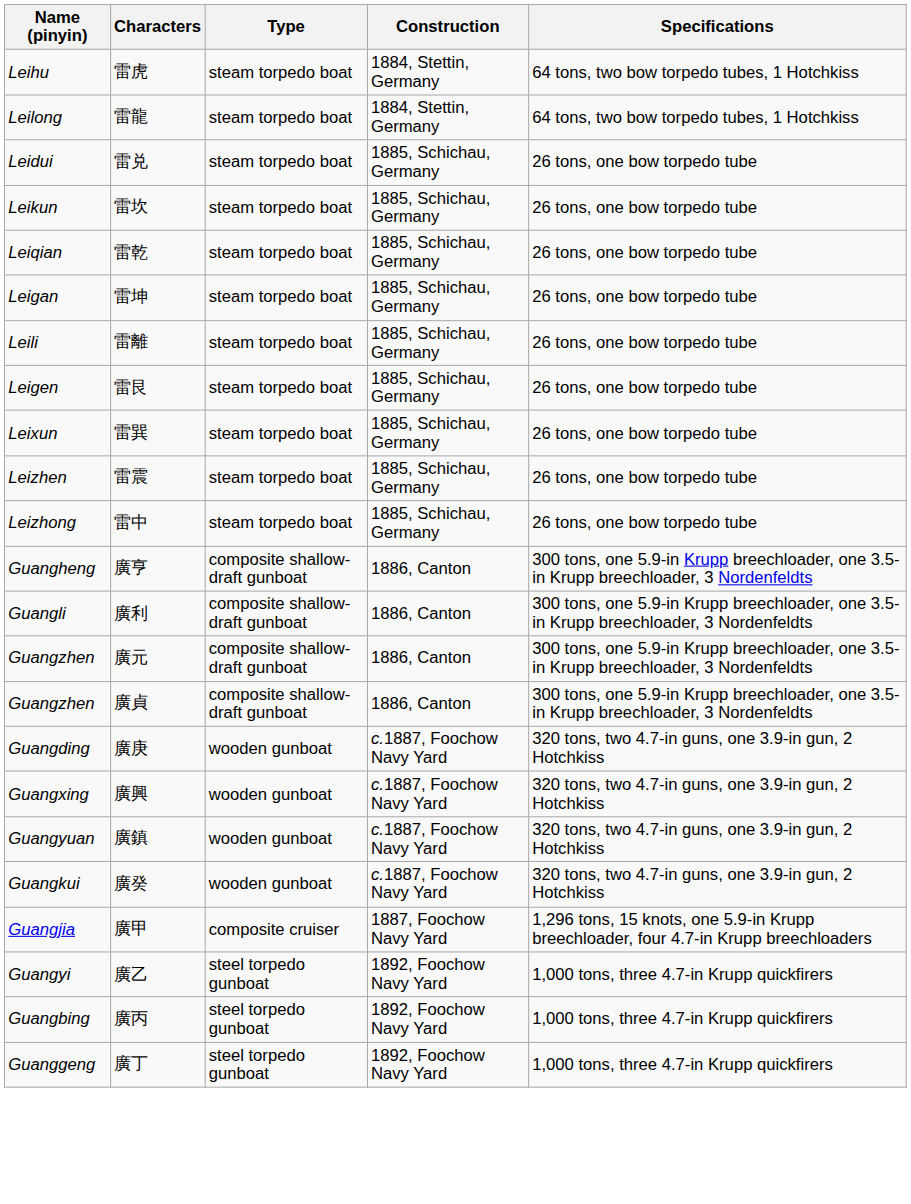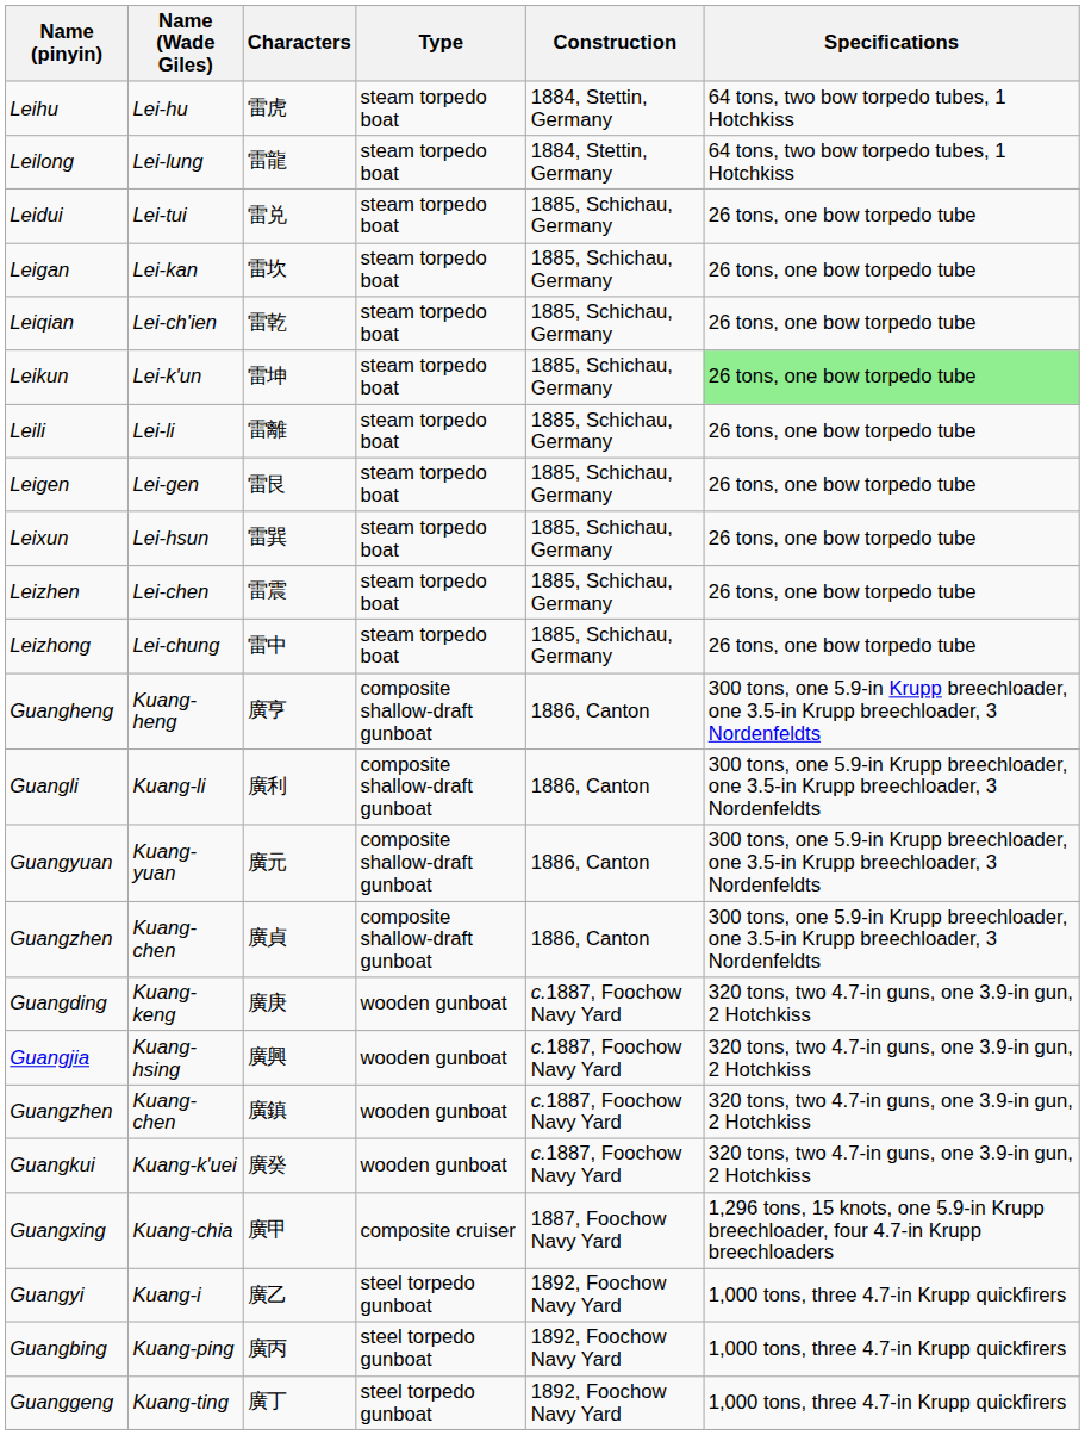 <table class="wikitable">
 <tr>
 <th>Name (pinyin)</th>
+<th>Name (Wade Giles)</th>
 <th>Characters</th>
 <th>Type</th>
 <th>Construction</th>
 <th>Specifications</th>
 </tr>
 <tr>
 <td><em>Leihu</em></td>
+<td><em>Lei-hu</em></td>
 <td>雷虎</td>
 <td>steam torpedo boat</td>
 <td>1884, Stettin, Germany</td>
 <td>64 tons, two bow torpedo tubes, 1 Hotchkiss</td>
 </tr>
 <tr>
 <td><em>Leilong</em></td>
+<td><em>Lei-lung</em></td>
 <td>雷龍</td>
 <td>steam torpedo boat</td>
 <td>1884, Stettin, Germany</td>
 <td>64 tons, two bow torpedo tubes, 1 Hotchkiss</td>
 </tr>
 <tr>
 <td><em>Leidui</em></td>
+<td><em>Lei-tui</em></td>
 <td>雷兑</td>
 <td>steam torpedo boat</td>
 <td>1885, Schichau, Germany</td>
 <td>26 tons, one bow torpedo tube</td>
 </tr>
 <tr>
-<td><em>Leikun</em></td>
+<td><em>Leigan</em></td>
+<td><em>Lei-kan</em></td>
 <td>雷坎</td>
 <td>steam torpedo boat</td>
 <td>1885, Schichau, Germany</td>
 <td>26 tons, one bow torpedo tube</td>
 </tr>
 <tr>
 <td><em>Leiqian</em></td>
+<td><em>Lei-ch'ien</em></td>
 <td>雷乾</td>
 <td>steam torpedo boat</td>
 <td>1885, Schichau, Germany</td>
 <td>26 tons, one bow torpedo tube</td>
 </tr>
 <tr>
-<td><em>Leigan</em></td>
+<td><em>Leikun</em></td>
+<td><em>Lei-k'un</em></td>
 <td>雷坤</td>
 <td>steam torpedo boat</td>
 <td>1885, Schichau, Germany</td>
-<td>26 tons, one bow torpedo tube</td>
+<td style="background: lightgreen;">26 tons, one bow torpedo tube</td>
 </tr>
 <tr>
 <td><em>Leili</em></td>
+<td><em>Lei-li</em></td>
 <td>雷離</td>
 <td>steam torpedo boat</td>
 <td>1885, Schichau, Germany</td>
 <td>26 tons, one bow torpedo tube</td>
 </tr>
 <tr>
 <td><em>Leigen</em></td>
+<td><em>Lei-gen</em></td>
 <td>雷艮</td>
 <td>steam torpedo boat</td>
 <td>1885, Schichau, Germany</td>
 <td>26 tons, one bow torpedo tube</td>
 </tr>
 <tr>
 <td><em>Leixun</em></td>
+<td><em>Lei-hsun</em></td>
 <td>雷巽</td>
 <td>steam torpedo boat</td>
 <td>1885, Schichau, Germany</td>
 <td>26 tons, one bow torpedo tube</td>
 </tr>
 <tr>
 <td><em>Leizhen</em></td>
+<td><em>Lei-chen</em></td>
 <td>雷震</td>
 <td>steam torpedo boat</td>
 <td>1885, Schichau, Germany</td>
 <td>26 tons, one bow torpedo tube</td>
 </tr>
 <tr>
 <td><em>Leizhong</em></td>
+<td><em>Lei-chung</em></td>
 <td>雷中</td>
 <td>steam torpedo boat</td>
 <td>1885, Schichau, Germany</td>
 <td>26 tons, one bow torpedo tube</td>
 </tr>
 <tr>
 <td><em>Guangheng</em></td>
+<td><em>Kuang-heng</em></td>
 <td>廣亨</td>
 <td>composite shallow-draft gunboat</td>
 <td>1886, Canton</td>
 <td>300 tons, one 5.9-in <a href='#'>Krupp</a> breechloader, one 3.5-in Krupp breechloader, 3 <a href='#'>Nordenfeldts</a></td>
 </tr>
 <tr>
 <td><em>Guangli</em></td>
+<td><em>Kuang-li</em></td>
 <td>廣利</td>
 <td>composite shallow-draft gunboat</td>
 <td>1886, Canton</td>
 <td>300 tons, one 5.9-in Krupp breechloader, one 3.5-in Krupp breechloader, 3 Nordenfeldts</td>
 </tr>
 <tr>
-<td><em>Guangzhen</em></td>
+<td><em>Guangyuan</em></td>
+<td><em>Kuang-yuan</em></td>
 <td>廣元</td>
 <td>composite shallow-draft gunboat</td>
 <td>1886, Canton</td>
 <td>300 tons, one 5.9-in Krupp breechloader, one 3.5-in Krupp breechloader, 3 Nordenfeldts</td>
 </tr>
 <tr>
 <td><em>Guangzhen</em></td>
+<td><em>Kuang-chen</em></td>
 <td>廣貞</td>
 <td>composite shallow-draft gunboat</td>
 <td>1886, Canton</td>
 <td>300 tons, one 5.9-in Krupp breechloader, one 3.5-in Krupp breechloader, 3 Nordenfeldts</td>
 </tr>
 <tr>
 <td><em>Guangding</em></td>
+<td><em>Kuang-keng</em></td>
 <td>廣庚</td>
 <td>wooden gunboat</td>
 <td><em>c.</em>1887, Foochow Navy Yard</td>
 <td>320 tons, two 4.7-in guns, one 3.9-in gun, 2 Hotchkiss</td>
 </tr>
 <tr>
-<td><em>Guangxing</em></td>
+<td><a href='#'><em>Guangjia</em></a></td>
+<td><em>Kuang-hsing</em></td>
 <td>廣興</td>
 <td>wooden gunboat</td>
 <td><em>c.</em>1887, Foochow Navy Yard</td>
 <td>320 tons, two 4.7-in guns, one 3.9-in gun, 2 Hotchkiss</td>
 </tr>
 <tr>
-<td><em>Guangyuan</em></td>
+<td><em>Guangzhen</em></td>
+<td><em>Kuang-chen</em></td>
 <td>廣鎮</td>
 <td>wooden gunboat</td>
 <td><em>c.</em>1887, Foochow Navy Yard</td>
 <td>320 tons, two 4.7-in guns, one 3.9-in gun, 2 Hotchkiss</td>
 </tr>
 <tr>
 <td><em>Guangkui</em></td>
+<td><em>Kuang-k'uei</em></td>
 <td>廣癸</td>
 <td>wooden gunboat</td>
 <td><em>c.</em>1887, Foochow Navy Yard</td>
 <td>320 tons, two 4.7-in guns, one 3.9-in gun, 2 Hotchkiss</td>
 </tr>
 <tr>
-<td><a href='#'><em>Guangjia</em></a></td>
+<td><em>Guangxing</em></td>
+<td><em>Kuang-chia</em></td>
 <td>廣甲</td>
 <td>composite cruiser</td>
 <td>1887, Foochow Navy Yard</td>
 <td>1,296 tons, 15 knots, one 5.9-in Krupp breechloader, four 4.7-in Krupp breechloaders</td>
 </tr>
 <tr>
 <td><em>Guangyi</em></td>
+<td><em>Kuang-i</em></td>
 <td>廣乙</td>
 <td>steel torpedo gunboat</td>
 <td>1892, Foochow Navy Yard</td>
 <td>1,000 tons, three 4.7-in Krupp quickfirers</td>
 </tr>
 <tr>
 <td><em>Guangbing</em></td>
+<td><em>Kuang-ping</em></td>
 <td>廣丙</td>
 <td>steel torpedo gunboat</td>
 <td>1892, Foochow Navy Yard</td>
 <td>1,000 tons, three 4.7-in Krupp quickfirers</td>
 </tr>
 <tr>
 <td><em>Guanggeng</em></td>
+<td><em>Kuang-ting</em></td>
 <td>廣丁</td>
 <td>steel torpedo gunboat</td>
 <td>1892, Foochow Navy Yard</td>
 <td>1,000 tons, three 4.7-in Krupp quickfirers</td>
 </tr>
 </table>
